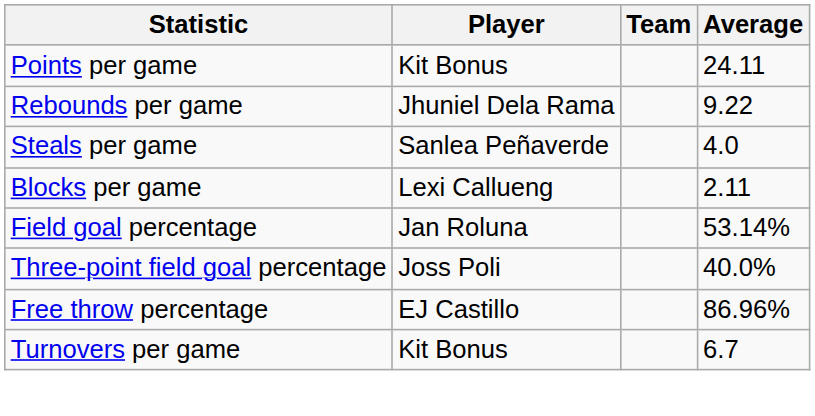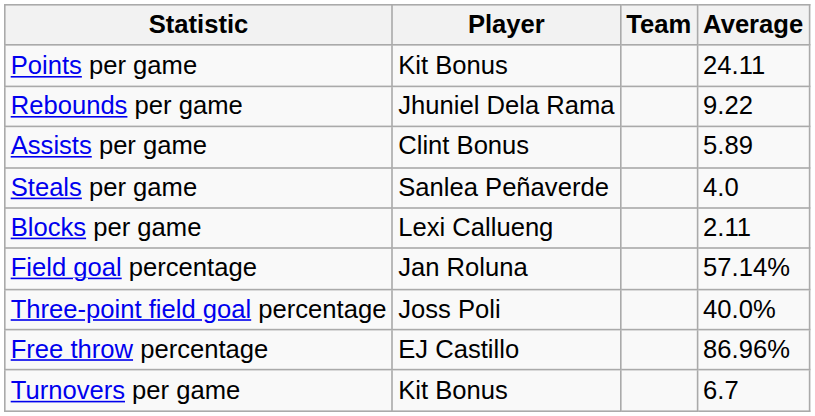 <table class="wikitable">
 <tr>
 <th>Statistic</th>
 <th>Player</th>
 <th>Team</th>
 <th>Average</th>
 </tr>
 <tr>
 <td><a href='#'>Points</a> per game</td>
 <td>Kit Bonus</td>
 <td></td>
 <td>24.11</td>
 </tr>
 <tr>
 <td><a href='#'>Rebounds</a> per game</td>
 <td>Jhuniel Dela Rama</td>
 <td></td>
 <td>9.22</td>
 </tr>
 <tr>
+<td><a href='#'>Assists</a> per game</td>
+<td>Clint Bonus</td>
+<td></td>
+<td>5.89</td>
+</tr>
+<tr>
 <td><a href='#'>Steals</a> per game</td>
 <td>Sanlea Peñaverde</td>
 <td></td>
 <td>4.0</td>
 </tr>
 <tr>
 <td><a href='#'>Blocks</a> per game</td>
 <td>Lexi Callueng</td>
 <td></td>
 <td>2.11</td>
 </tr>
 <tr>
 <td><a href='#'>Field goal</a> percentage</td>
 <td>Jan Roluna</td>
 <td></td>
-<td>53.14%</td>
+<td>57.14%</td>
 </tr>
 <tr>
 <td><a href='#'>Three-point field goal</a> percentage</td>
 <td>Joss Poli</td>
 <td></td>
 <td>40.0%</td>
 </tr>
 <tr>
 <td><a href='#'>Free throw</a> percentage</td>
 <td>EJ Castillo</td>
 <td></td>
 <td>86.96%</td>
 </tr>
 <tr>
 <td><a href='#'>Turnovers</a> per game</td>
 <td>Kit Bonus</td>
 <td></td>
 <td>6.7</td>
 </tr>
 </table>
